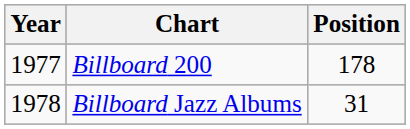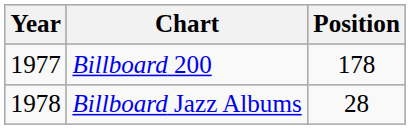 <table class="wikitable">
 <tr>
 <th>Year</th>
 <th>Chart</th>
 <th>Position</th>
 </tr>
 <tr>
 <td>1977</td>
 <td><a href='#'><em>Billboard</em> 200</a></td>
 <td align="center">178</td>
 </tr>
 <tr>
 <td>1978</td>
 <td><a href='#'><em>Billboard</em> Jazz Albums</a></td>
-<td align="center">31</td>
+<td align="center">28</td>
 </tr>
 </table>
